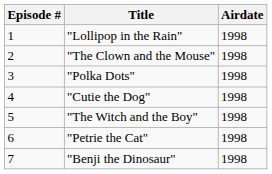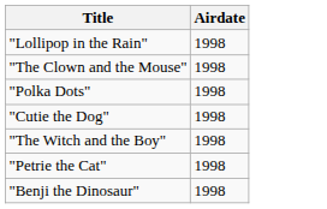 <table class="wikitable">
 <tr>
-<th>Episode #</th>
 <th>Title</th>
 <th>Airdate</th>
 </tr>
 <tr>
-<td>1</td>
 <td>"Lollipop in the Rain"</td>
 <td>1998</td>
 </tr>
 <tr>
-<td>2</td>
 <td>"The Clown and the Mouse"</td>
 <td>1998</td>
 </tr>
 <tr>
-<td>3</td>
 <td>"Polka Dots"</td>
 <td>1998</td>
 </tr>
 <tr>
-<td>4</td>
 <td>"Cutie the Dog"</td>
 <td>1998</td>
 </tr>
 <tr>
-<td>5</td>
 <td>"The Witch and the Boy"</td>
 <td>1998</td>
 </tr>
 <tr>
-<td>6</td>
 <td>"Petrie the Cat"</td>
 <td>1998</td>
 </tr>
 <tr>
-<td>7</td>
 <td>"Benji the Dinosaur"</td>
 <td>1998</td>
 </tr>
 </table>
